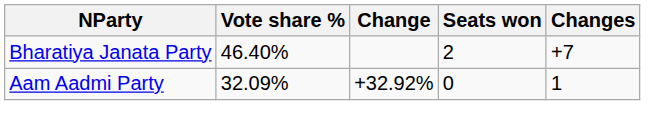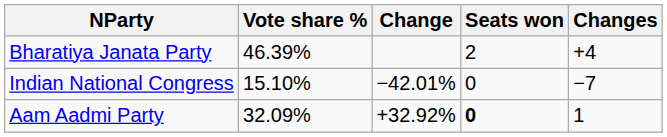 <table class="wikitable sortable">
 <tr>
 <th>NParty</th>
 <th>Vote share %</th>
 <th>Change</th>
 <th>Seats won</th>
 <th>Changes</th>
 </tr>
 <tr>
 <td><a href='#'>Bharatiya Janata Party</a></td>
-<td>46.40%</td>
+<td>46.39%</td>
 <td></td>
 <td>2</td>
-<td>+7</td>
+<td>+4</td>
+</tr>
+<tr>
+<td><a href='#'>Indian National Congress</a></td>
+<td>15.10%</td>
+<td>−42.01%</td>
+<td>0</td>
+<td>−7</td>
 </tr>
 <tr>
 <td><a href='#'>Aam Aadmi Party</a></td>
 <td>32.09%</td>
 <td>+32.92%</td>
-<td>0</td>
+<td><strong>0</strong></td>
 <td>1</td>
 </tr>
 </table>
